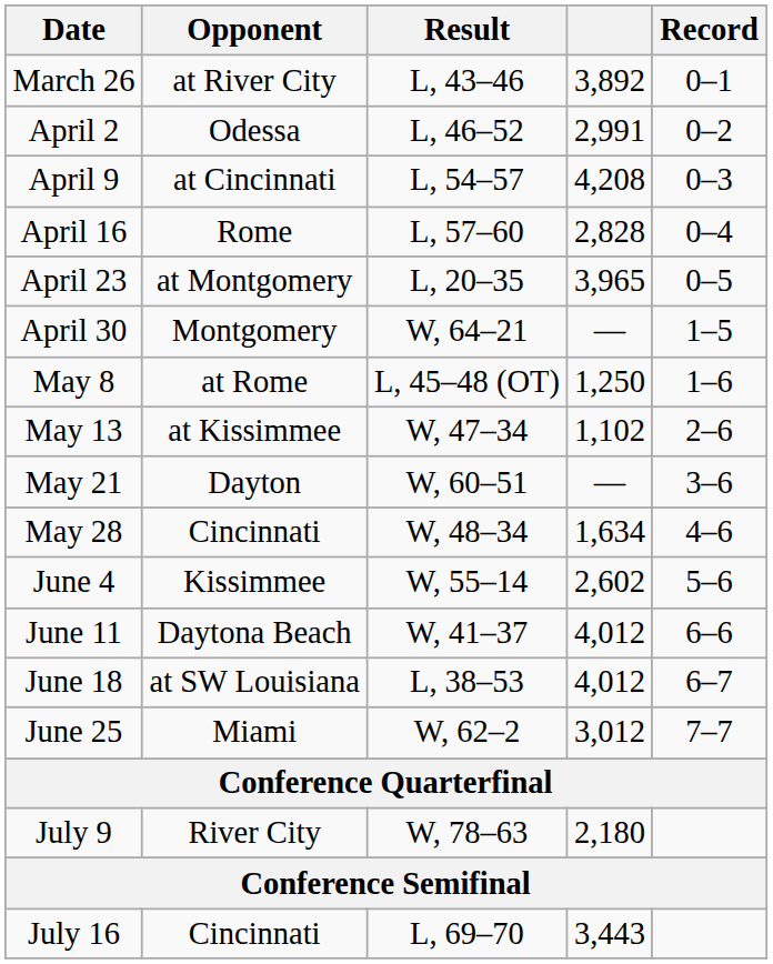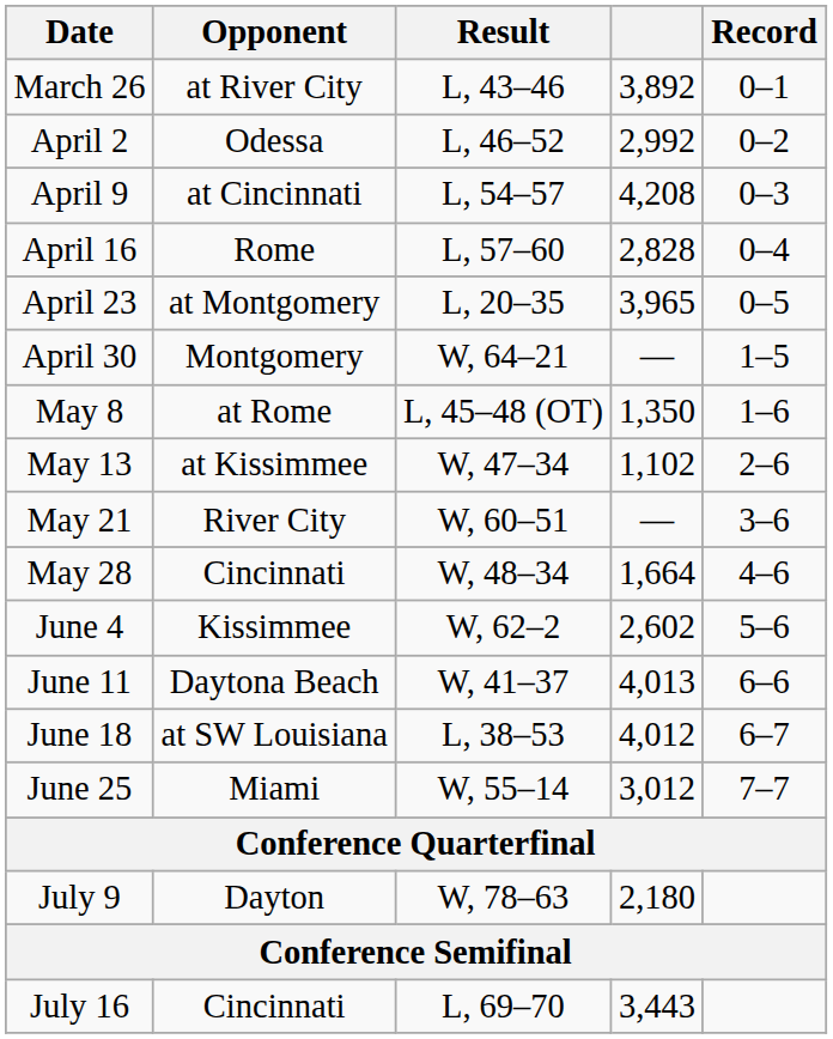 <table class="wikitable" style="text-align:center">
 <tr>
 <th>Date</th>
 <th>Opponent</th>
 <th>Result</th>
 <th></th>
 <th>Record</th>
 </tr>
 <tr>
 <td>March 26</td>
 <td>at River City</td>
 <td>L, 43–46</td>
 <td>3,892</td>
 <td>0–1</td>
 </tr>
 <tr>
 <td>April 2</td>
 <td>Odessa</td>
 <td>L, 46–52</td>
-<td>2,991</td>
+<td>2,992</td>
 <td>0–2</td>
 </tr>
 <tr>
 <td>April 9</td>
 <td>at Cincinnati</td>
 <td>L, 54–57</td>
 <td>4,208</td>
 <td>0–3</td>
 </tr>
 <tr>
 <td>April 16</td>
 <td>Rome</td>
 <td>L, 57–60</td>
 <td>2,828</td>
 <td>0–4</td>
 </tr>
 <tr>
 <td>April 23</td>
 <td>at Montgomery</td>
 <td>L, 20–35</td>
 <td>3,965</td>
 <td>0–5</td>
 </tr>
 <tr>
 <td>April 30</td>
 <td>Montgomery</td>
 <td>W, 64–21</td>
 <td>—</td>
 <td>1–5</td>
 </tr>
 <tr>
 <td>May 8</td>
 <td>at Rome</td>
 <td>L, 45–48 (OT)</td>
-<td>1,250</td>
+<td>1,350</td>
 <td>1–6</td>
 </tr>
 <tr>
 <td>May 13</td>
 <td>at Kissimmee</td>
 <td>W, 47–34</td>
 <td>1,102</td>
 <td>2–6</td>
 </tr>
 <tr>
 <td>May 21</td>
-<td>Dayton</td>
+<td>River City</td>
 <td>W, 60–51</td>
 <td>—</td>
 <td>3–6</td>
 </tr>
 <tr>
 <td>May 28</td>
 <td>Cincinnati</td>
 <td>W, 48–34</td>
-<td>1,634</td>
+<td>1,664</td>
 <td>4–6</td>
 </tr>
 <tr>
 <td>June 4</td>
 <td>Kissimmee</td>
-<td>W, 55–14</td>
+<td>W, 62–2</td>
 <td>2,602</td>
 <td>5–6</td>
 </tr>
 <tr>
 <td>June 11</td>
 <td>Daytona Beach</td>
 <td>W, 41–37</td>
-<td>4,012</td>
+<td>4,013</td>
 <td>6–6</td>
 </tr>
 <tr>
 <td>June 18</td>
 <td>at SW Louisiana</td>
 <td>L, 38–53</td>
 <td>4,012</td>
 <td>6–7</td>
 </tr>
 <tr>
 <td>June 25</td>
 <td>Miami</td>
-<td>W, 62–2</td>
+<td>W, 55–14</td>
 <td>3,012</td>
 <td>7–7</td>
 </tr>
 <tr>
 <th colspan="6">Conference Quarterfinal</th>
 </tr>
 <tr>
 <td>July 9</td>
-<td>River City</td>
+<td>Dayton</td>
 <td>W, 78–63</td>
 <td>2,180</td>
 <td></td>
 </tr>
 <tr>
 <th colspan="6">Conference Semifinal</th>
 </tr>
 <tr>
 <td>July 16</td>
 <td>Cincinnati</td>
 <td>L, 69–70</td>
 <td>3,443</td>
 <td></td>
 </tr>
 </table>
